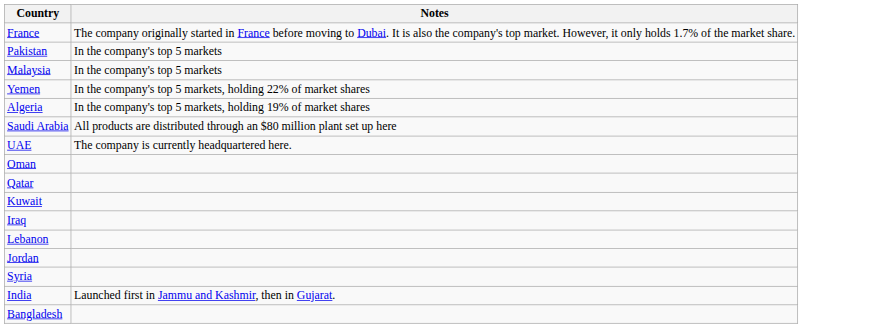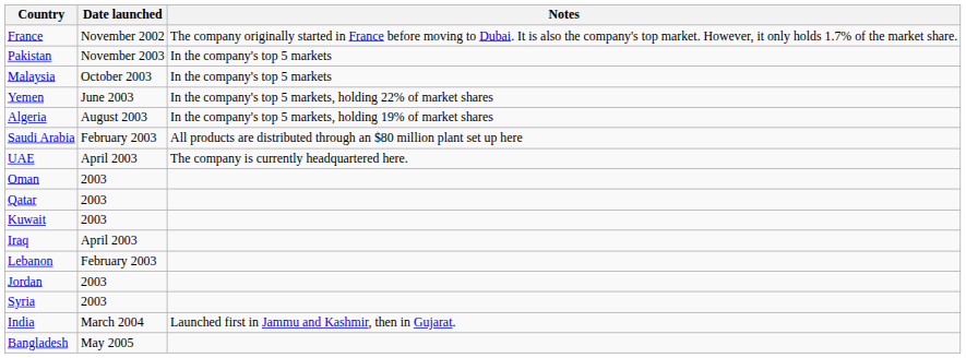 <table class="wikitable">
 <tr>
 <th>Country</th>
+<th>Date launched</th>
 <th>Notes</th>
 </tr>
 <tr>
 <td><a href='#'>France</a></td>
+<td>November 2002</td>
 <td>The company originally started in <a href='#'>France</a> before moving to <a href='#'>Dubai</a>. It is also the company's top market. However, it only holds 1.7% of the market share.</td>
 </tr>
 <tr>
 <td><a href='#'>Pakistan</a></td>
+<td>November 2003</td>
 <td>In the company's top 5 markets</td>
 </tr>
 <tr>
 <td><a href='#'>Malaysia</a></td>
+<td>October 2003</td>
 <td>In the company's top 5 markets</td>
 </tr>
 <tr>
 <td><a href='#'>Yemen</a></td>
+<td>June 2003</td>
 <td>In the company's top 5 markets, holding 22% of market shares</td>
 </tr>
 <tr>
 <td><a href='#'>Algeria</a></td>
+<td>August 2003</td>
 <td>In the company's top 5 markets, holding 19% of market shares</td>
 </tr>
 <tr>
 <td><a href='#'>Saudi Arabia</a></td>
+<td>February 2003</td>
 <td>All products are distributed through an $80 million plant set up here</td>
 </tr>
 <tr>
 <td><a href='#'>UAE</a></td>
+<td>April 2003</td>
 <td>The company is currently headquartered here.</td>
 </tr>
 <tr>
 <td><a href='#'>Oman</a></td>
+<td>2003</td>
 <td></td>
 </tr>
 <tr>
 <td><a href='#'>Qatar</a></td>
+<td>2003</td>
 <td></td>
 </tr>
 <tr>
 <td><a href='#'>Kuwait</a></td>
+<td>2003</td>
 <td></td>
 </tr>
 <tr>
 <td><a href='#'>Iraq</a></td>
+<td>April 2003</td>
 <td></td>
 </tr>
 <tr>
 <td><a href='#'>Lebanon</a></td>
+<td>February 2003</td>
 <td></td>
 </tr>
 <tr>
 <td><a href='#'>Jordan</a></td>
+<td>2003</td>
 <td></td>
 </tr>
 <tr>
 <td><a href='#'>Syria</a></td>
+<td>2003</td>
 <td></td>
 </tr>
 <tr>
 <td><a href='#'>India</a></td>
+<td>March 2004</td>
 <td>Launched first in <a href='#'>Jammu and Kashmir</a>, then in <a href='#'>Gujarat</a>.</td>
 </tr>
 <tr>
 <td><a href='#'>Bangladesh</a></td>
+<td>May 2005</td>
 <td></td>
 </tr>
 </table>
